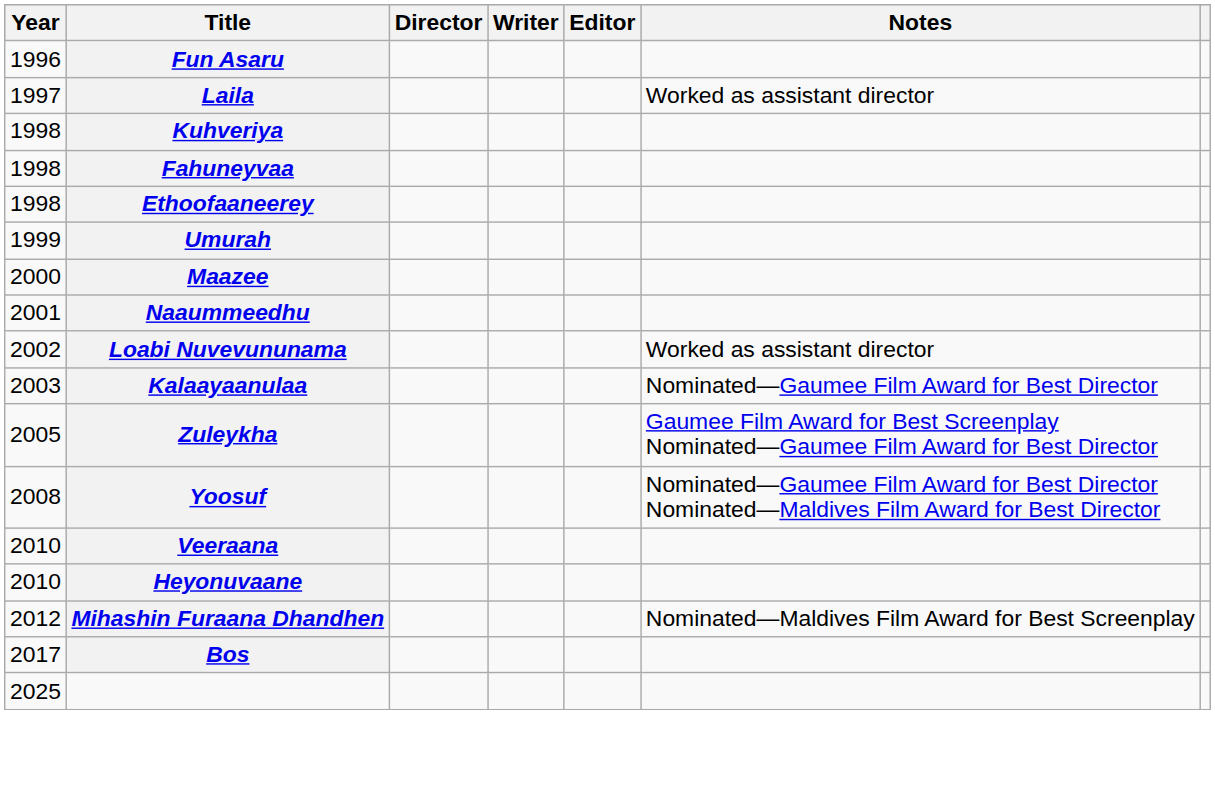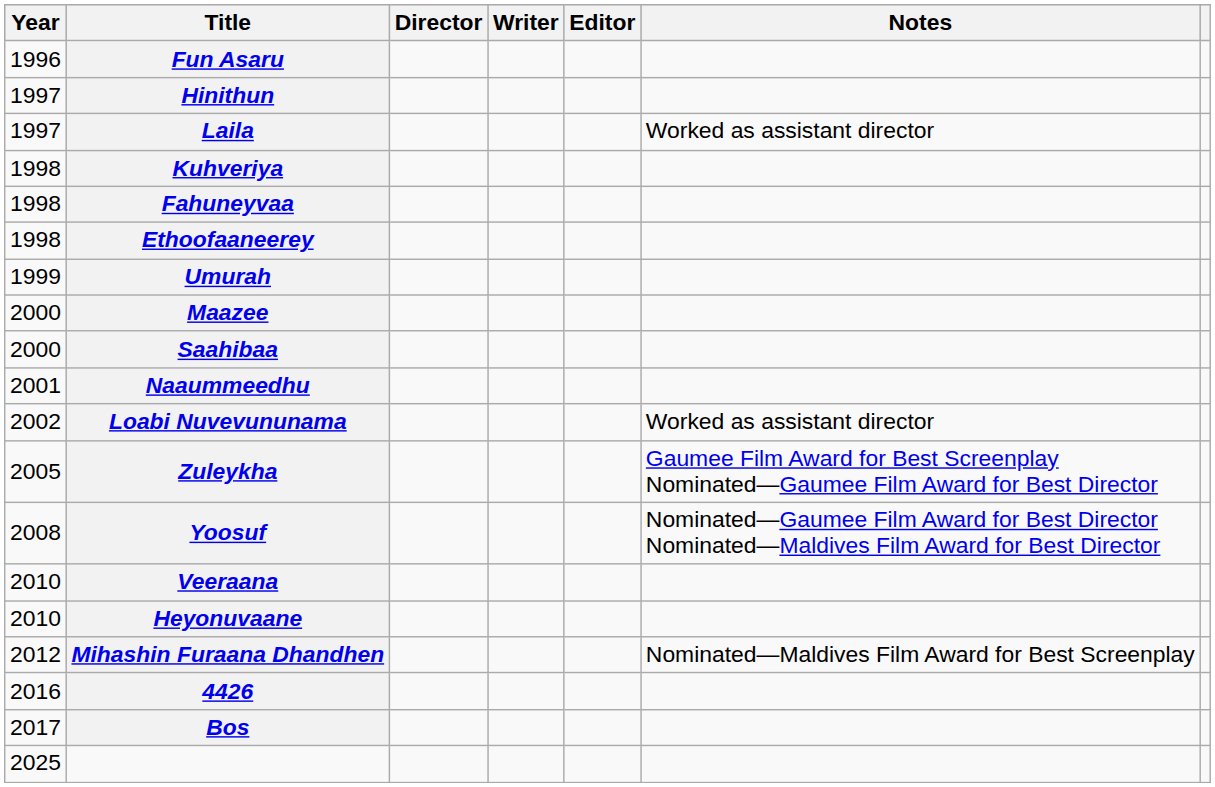 <table class="wikitable sortable plainrowheaders">
 <tr style="background:#ccc; text-align:center;">
 <th scope="col">Year</th>
 <th scope="col">Title</th>
 <th scope="col">Director</th>
 <th scope="col">Writer</th>
 <th scope="col">Editor</th>
 <th scope="col">Notes</th>
 <th scope="col" class="unsortable"></th>
 </tr>
 <tr>
 <td>1996</td>
 <th scope="row"><em><a href='#'>Fun Asaru</a></em></th>
+<td></td>
+<td></td>
+<td></td>
+<td></td>
+<td style="text-align: center;"></td>
+</tr>
+<tr>
+<td>1997</td>
+<th scope="row"><em><a href='#'>Hinithun</a></em></th>
 <td></td>
 <td></td>
 <td></td>
 <td></td>
 <td style="text-align: center;"></td>
 </tr>
 <tr>
 <td>1997</td>
 <th scope="row"><em><a href='#'>Laila</a></em></th>
 <td></td>
 <td></td>
 <td></td>
 <td>Worked as assistant director</td>
 <td style="text-align: center;"></td>
 </tr>
 <tr>
 <td>1998</td>
 <th scope="row"><em><a href='#'>Kuhveriya</a></em></th>
 <td></td>
 <td></td>
 <td></td>
 <td></td>
 <td style="text-align: center;"></td>
 </tr>
 <tr>
 <td>1998</td>
 <th scope="row"><em><a href='#'>Fahuneyvaa</a></em></th>
 <td></td>
 <td></td>
 <td></td>
 <td></td>
 <td style="text-align: center;"></td>
 </tr>
 <tr>
 <td>1998</td>
 <th scope="row"><em><a href='#'>Ethoofaaneerey</a></em></th>
 <td></td>
 <td></td>
 <td></td>
 <td></td>
 <td style="text-align: center;"></td>
 </tr>
 <tr>
 <td>1999</td>
 <th><em><a href='#'>Umurah</a></em></th>
 <td></td>
 <td></td>
 <td></td>
 <td></td>
 <td></td>
 </tr>
 <tr>
 <td>2000</td>
 <th scope="row"><em><a href='#'>Maazee</a></em></th>
 <td></td>
 <td></td>
 <td></td>
 <td></td>
 <td style="text-align: center;"></td>
 </tr>
 <tr>
+<td>2000</td>
+<th><em><a href='#'>Saahibaa</a></em></th>
+<td></td>
+<td></td>
+<td></td>
+<td></td>
+<td></td>
+</tr>
+<tr>
 <td>2001</td>
 <th scope="row"><em><a href='#'>Naaummeedhu</a></em></th>
 <td></td>
 <td></td>
 <td></td>
 <td></td>
 <td style="text-align: center;"></td>
 </tr>
 <tr>
 <td>2002</td>
 <th scope="row"><em><a href='#'>Loabi Nuvevununama</a></em></th>
 <td></td>
 <td></td>
 <td></td>
 <td>Worked as assistant director</td>
-<td style="text-align: center;"></td>
-</tr>
-<tr>
-<td>2003</td>
-<th scope="row"><em><a href='#'>Kalaayaanulaa</a></em></th>
-<td></td>
-<td></td>
-<td></td>
-<td>Nominated—<a href='#'>Gaumee Film Award for Best Director</a></td>
 <td style="text-align: center;"></td>
 </tr>
 <tr>
 <td>2005</td>
 <th scope="row"><em><a href='#'>Zuleykha</a></em></th>
 <td></td>
 <td></td>
 <td></td>
 <td><a href='#'>Gaumee Film Award for Best Screenplay</a><br>Nominated—<a href='#'>Gaumee Film Award for Best Director</a></td>
 <td style="text-align: center;"></td>
 </tr>
 <tr>
 <td>2008</td>
 <th scope="row"><em><a href='#'>Yoosuf</a></em></th>
 <td></td>
 <td></td>
 <td></td>
 <td>Nominated—<a href='#'>Gaumee Film Award for Best Director</a><br>Nominated—<a href='#'>Maldives Film Award for Best Director</a></td>
 <td style="text-align: center;"></td>
 </tr>
 <tr>
 <td>2010</td>
 <th scope="row"><em><a href='#'>Veeraana</a></em></th>
 <td></td>
 <td></td>
 <td></td>
 <td></td>
 <td style="text-align: center;"></td>
 </tr>
 <tr>
 <td>2010</td>
 <th scope="row"><em><a href='#'>Heyonuvaane</a></em></th>
 <td></td>
 <td></td>
 <td></td>
 <td></td>
 <td style="text-align: center;"></td>
 </tr>
 <tr>
 <td>2012</td>
 <th scope="row"><em><a href='#'>Mihashin Furaana Dhandhen</a></em></th>
 <td></td>
 <td></td>
 <td></td>
 <td>Nominated—Maldives Film Award for Best Screenplay</td>
 <td style="text-align: center;"></td>
 </tr>
 <tr>
+<td>2016</td>
+<th scope="row"><em><a href='#'>4426</a></em></th>
+<td></td>
+<td></td>
+<td></td>
+<td></td>
+<td style="text-align: center;"></td>
+</tr>
+<tr>
 <td>2017</td>
 <th scope="row"><em><a href='#'>Bos</a></em></th>
 <td></td>
 <td></td>
 <td></td>
 <td></td>
 <td style="text-align: center;"></td>
 </tr>
 <tr>
 <td>2025</td>
 <td></td>
 <td></td>
 <td></td>
 <td></td>
 <td></td>
 <td style="text-align: center;"></td>
 </tr>
 <tr>
 </tr>
 </table>
